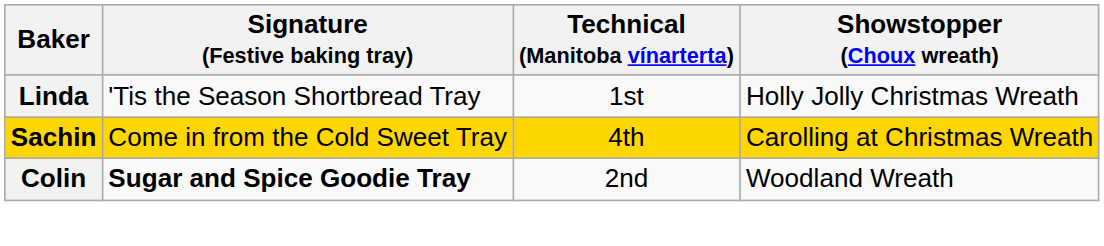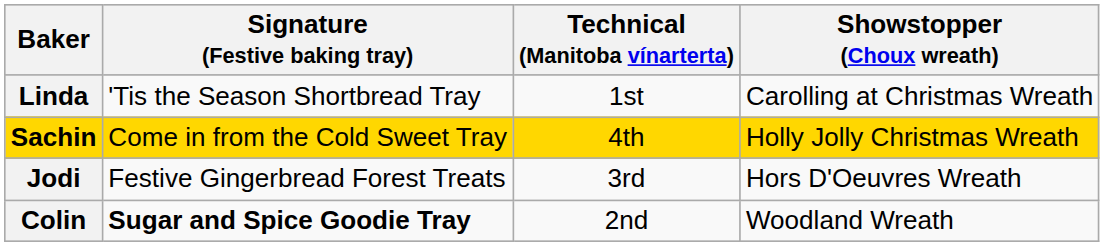 <table class="wikitable sortable" style="text-align:left;">
 <tr>
 <th scope="col">Baker</th>
 <th scope="col" class="unsortable">Signature<br><small>(Festive baking tray)</small></th>
 <th scope="col">Technical<br><small>(Manitoba <a href='#'>vínarterta</a>)</small></th>
 <th scope="col" class="unsortable">Showstopper<br><small>(<a href='#'>Choux</a> wreath)</small></th>
 </tr>
 <tr>
 <th scope="row">Linda</th>
 <td>'Tis the Season Shortbread Tray</td>
 <td align="center">1st</td>
-<td>Holly Jolly Christmas Wreath</td>
+<td>Carolling at Christmas Wreath</td>
 </tr>
 <tr style="background:gold;">
 <th scope="row" style="background:gold;">Sachin</th>
 <td>Come in from the Cold Sweet Tray</td>
 <td align="center">4th</td>
-<td>Carolling at Christmas Wreath</td>
+<td>Holly Jolly Christmas Wreath</td>
+</tr>
+<tr>
+<th scope="row">Jodi</th>
+<td>Festive Gingerbread Forest Treats</td>
+<td align="center">3rd</td>
+<td>Hors D'Oeuvres Wreath</td>
 </tr>
 <tr>
 <th scope="row">Colin</th>
 <td><strong>Sugar and Spice Goodie Tray</strong></td>
 <td align="center">2nd</td>
 <td>Woodland Wreath</td>
 </tr>
 </table>
